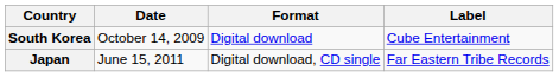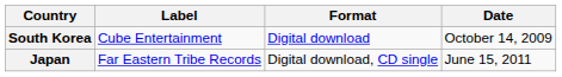 <table class="wikitable plainrowheaders">
 <tr>
 <th scope="col">Country</th>
+<th>Label</th>
+<th>Format</th>
 <th>Date</th>
-<th>Format</th>
-<th>Label</th>
 </tr>
 <tr>
 <th scope="row" rowspan="1">South Korea</th>
+<td rowspan="1"><a href='#'>Cube Entertainment</a></td>
+<td><a href='#'>Digital download</a></td>
 <td>October 14, 2009</td>
-<td><a href='#'>Digital download</a></td>
-<td rowspan="1"><a href='#'>Cube Entertainment</a></td>
 </tr>
 <tr>
 <th scope="row" rowspan="1">Japan</th>
+<td rowspan="1"><a href='#'>Far Eastern Tribe Records</a></td>
+<td>Digital download, <a href='#'>CD single</a></td>
 <td>June 15, 2011</td>
-<td>Digital download, <a href='#'>CD single</a></td>
-<td rowspan="1"><a href='#'>Far Eastern Tribe Records</a></td>
 </tr>
 </table>
